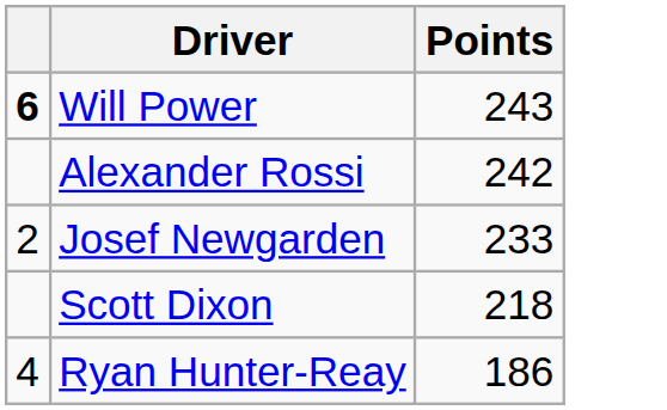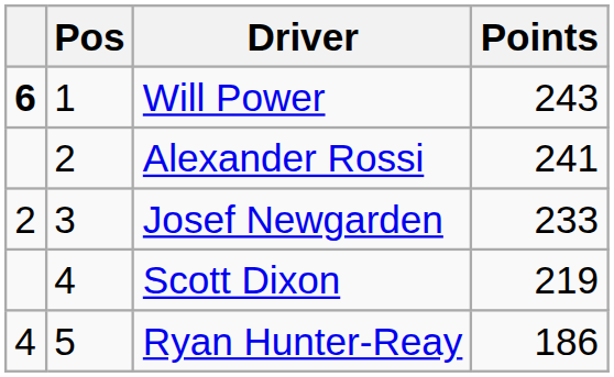 <table class="wikitable" style="font-size: 95%;">
 <tr>
 <th></th>
+<th>Pos</th>
 <th>Driver</th>
 <th>Points</th>
 </tr>
 <tr>
 <td align="left"><strong> 6</strong></td>
+<td>1</td>
 <td> <a href='#'>Will Power</a></td>
 <td align="right">243</td>
 </tr>
 <tr>
 <td align="left"></td>
+<td>2</td>
 <td> <a href='#'>Alexander Rossi</a></td>
-<td align="right">242</td>
+<td align="right">241</td>
 </tr>
 <tr>
 <td align="left"> 2</td>
+<td>3</td>
 <td> <a href='#'>Josef Newgarden</a></td>
 <td align="right">233</td>
 </tr>
 <tr>
 <td align="left"></td>
+<td>4</td>
 <td> <a href='#'>Scott Dixon</a></td>
-<td align="right">218</td>
+<td align="right">219</td>
 </tr>
 <tr>
 <td align="left"> 4</td>
+<td>5</td>
 <td> <a href='#'>Ryan Hunter-Reay</a></td>
 <td align="right">186</td>
 </tr>
 </table>
